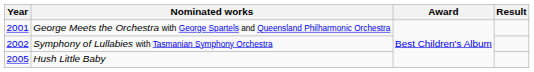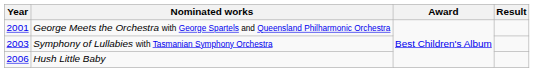 <table class="wikitable">
 <tr>
 <th>Year</th>
 <th>Nominated works</th>
 <th>Award</th>
 <th>Result</th>
 </tr>
 <tr>
 <td><a href='#'>2001</a></td>
 <td><em>George Meets the Orchestra</em> <small>with <a href='#'>George Spartels</a> and <a href='#'>Queensland Philharmonic Orchestra</a></small></td>
 <td rowspan="3"><a href='#'>Best Children's Album</a></td>
 <td></td>
 </tr>
 <tr>
-<td><a href='#'>2002</a></td>
+<td><a href='#'>2003</a></td>
 <td><em>Symphony of Lullabies</em> <small>with <a href='#'>Tasmanian Symphony Orchestra</a></small></td>
 <td></td>
 </tr>
 <tr>
-<td><a href='#'>2005</a></td>
+<td><a href='#'>2006</a></td>
 <td><em>Hush Little Baby</em></td>
 <td></td>
 </tr>
 </table>
